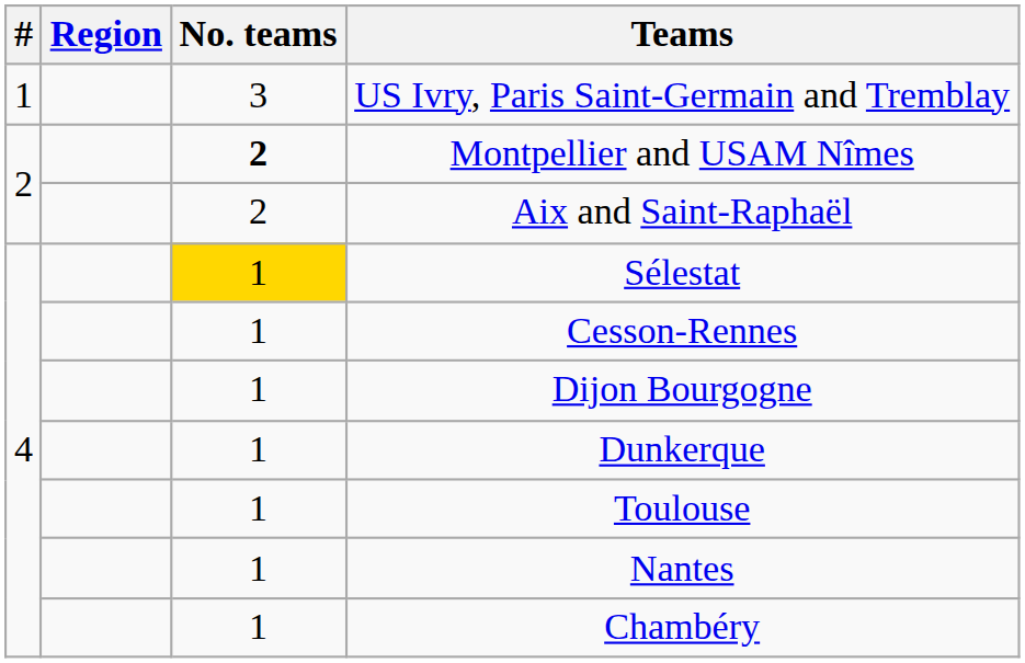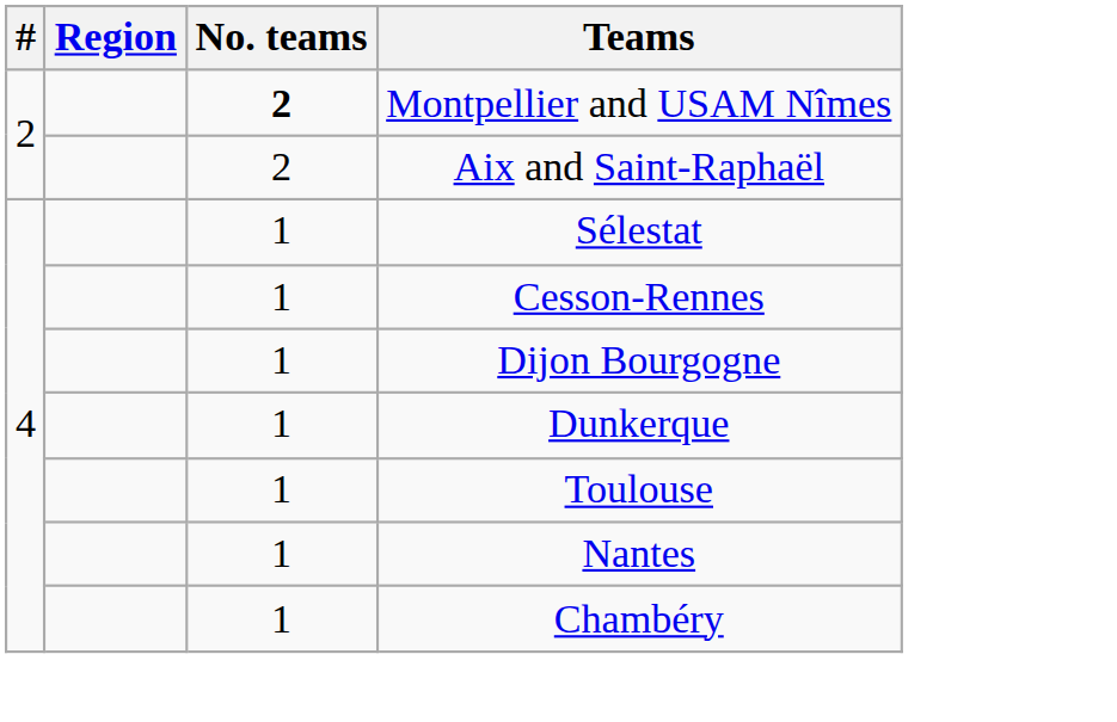 <table class="wikitable">
 <tr>
 <th>#</th>
 <th><a href='#'>Region</a></th>
 <th>No. teams</th>
 <th>Teams</th>
-</tr>
-<tr>
-<td rowspan=1>1</td>
-<td></td>
-<td align=center>3</td>
-<td align=center><a href='#'>US Ivry</a>, <a href='#'>Paris Saint-Germain</a> and <a href='#'>Tremblay</a></td>
 </tr>
 <tr>
 <td rowspan=2>2</td>
 <td></td>
 <td align=center><strong>2</strong></td>
 <td align=center><a href='#'>Montpellier</a> and <a href='#'>USAM Nîmes</a></td>
 </tr>
 <tr>
 <td></td>
 <td align=center>2</td>
 <td align=center><a href='#'>Aix</a> and <a href='#'>Saint-Raphaël</a></td>
 </tr>
 <tr>
 <td rowspan=7>4</td>
 <td></td>
-<td align=center style="background: gold;">1</td>
+<td align=center>1</td>
 <td align=center><a href='#'>Sélestat</a></td>
 </tr>
 <tr>
 <td></td>
 <td align=center>1</td>
 <td align=center><a href='#'>Cesson-Rennes</a></td>
 </tr>
 <tr>
 <td></td>
 <td align=center>1</td>
 <td align=center><a href='#'>Dijon Bourgogne</a></td>
 </tr>
 <tr>
 <td></td>
 <td align=center>1</td>
 <td align=center><a href='#'>Dunkerque</a></td>
 </tr>
 <tr>
 <td></td>
 <td align=center>1</td>
 <td align=center><a href='#'>Toulouse</a></td>
 </tr>
 <tr>
 <td></td>
 <td align=center>1</td>
 <td align=center><a href='#'>Nantes</a></td>
 </tr>
 <tr>
 <td></td>
 <td align=center>1</td>
 <td align=center><a href='#'>Chambéry</a></td>
 </tr>
 </table>
